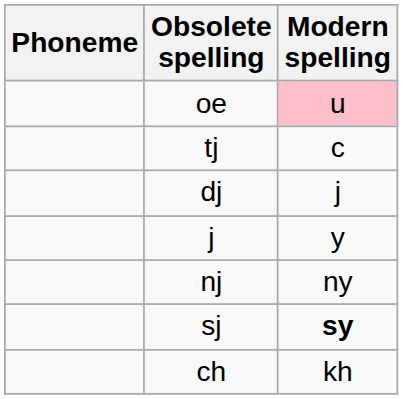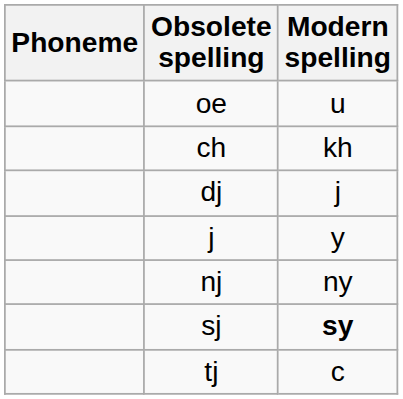 <table class="wikitable">
 <tr>
 <th>Phoneme</th>
 <th>Obsolete<br>spelling</th>
 <th>Modern<br>spelling</th>
 </tr>
 <tr style="text-align:center;">
 <td></td>
 <td>oe</td>
-<td style="background: pink;">u</td>
+<td>u</td>
 </tr>
 <tr style="text-align:center;">
 <td></td>
-<td>tj</td>
-<td>c</td>
+<td>ch</td>
+<td>kh</td>
 </tr>
 <tr style="text-align:center;">
 <td></td>
 <td>dj</td>
 <td>j</td>
 </tr>
 <tr style="text-align:center;">
 <td></td>
 <td>j</td>
 <td>y</td>
 </tr>
 <tr style="text-align:center;">
 <td></td>
 <td>nj</td>
 <td>ny</td>
 </tr>
 <tr style="text-align:center;">
 <td></td>
 <td>sj</td>
 <td><strong>sy</strong></td>
 </tr>
 <tr style="text-align:center;">
 <td></td>
-<td>ch</td>
-<td>kh</td>
+<td>tj</td>
+<td>c</td>
 </tr>
 </table>
